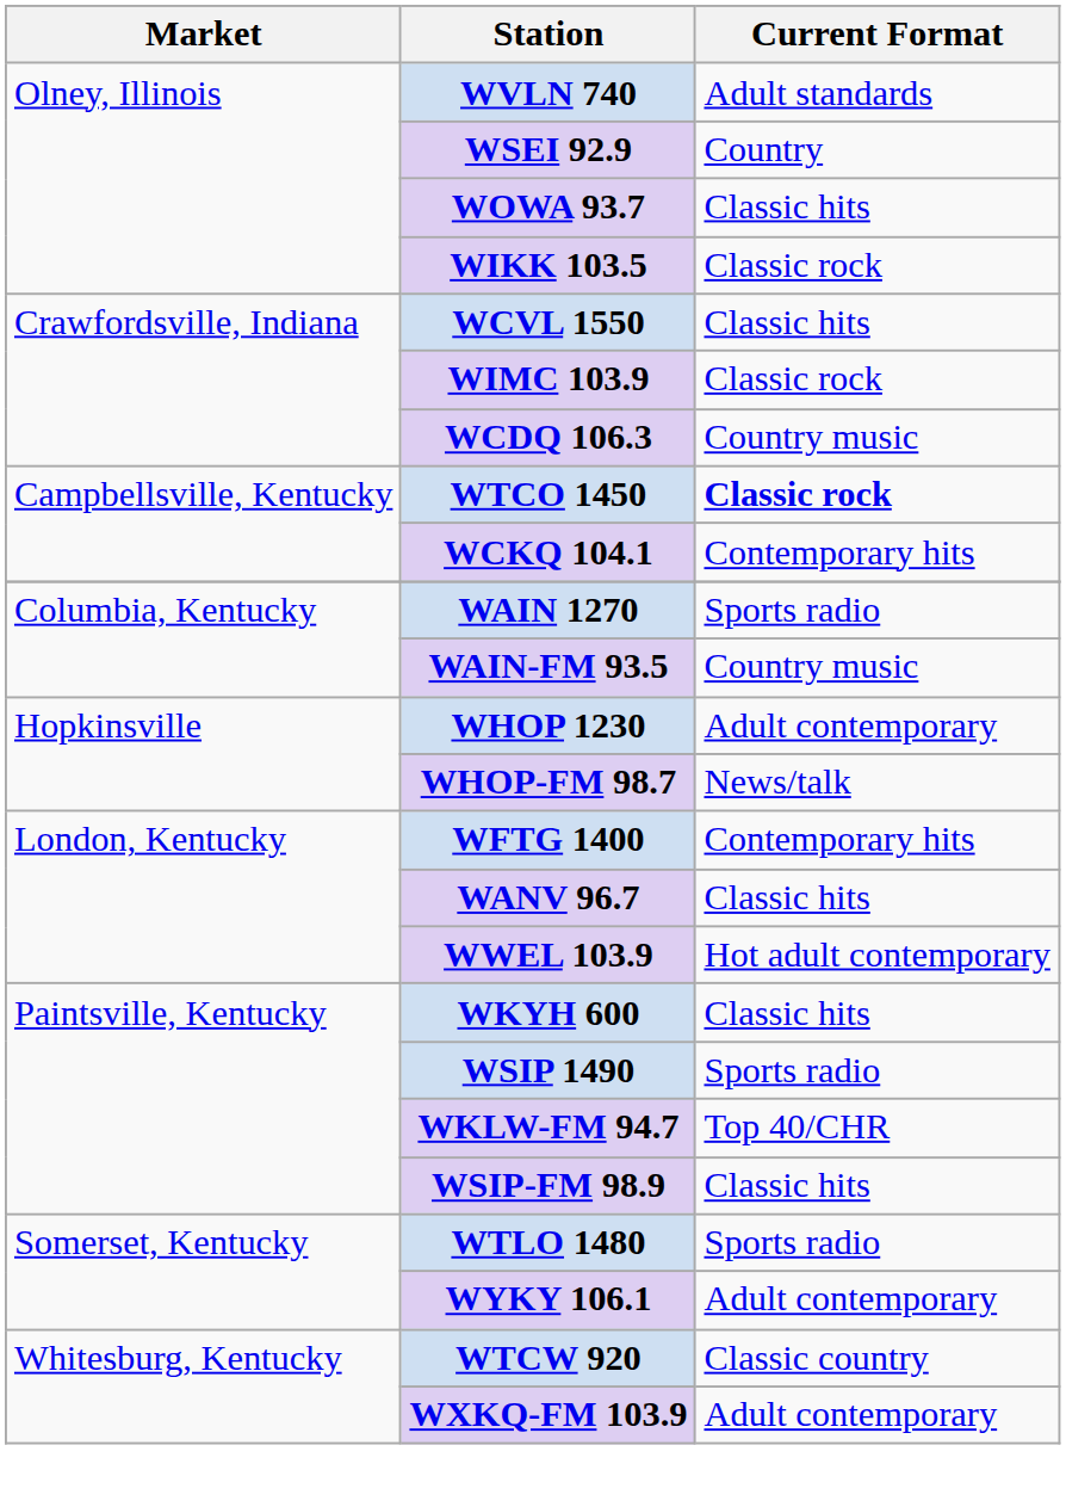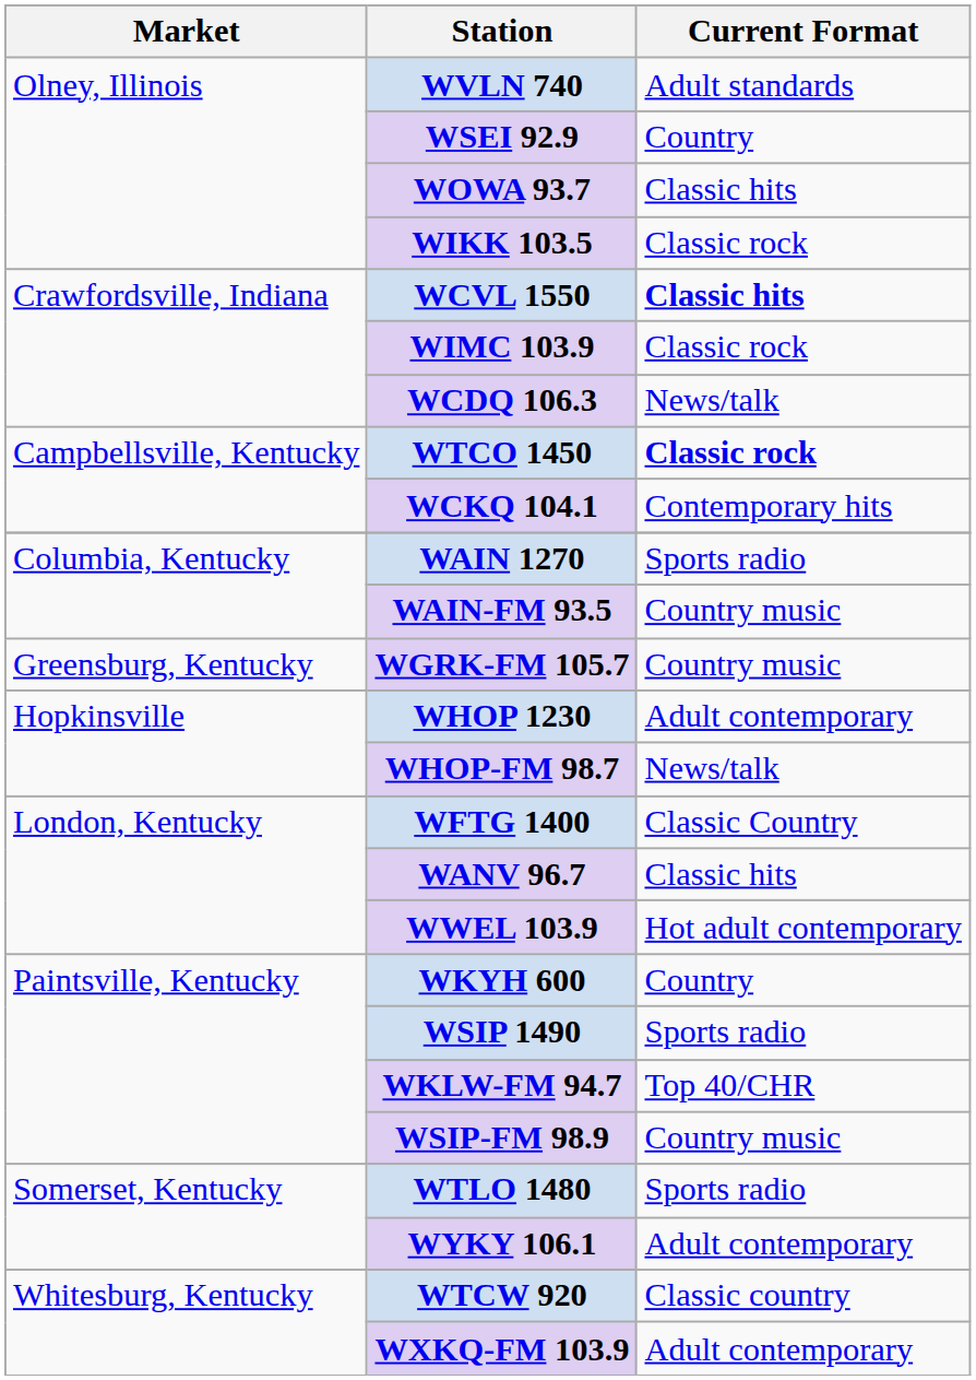 <table class="wikitable">
 <tr>
 <th>Market</th>
 <th>Station</th>
 <th>Current Format</th>
 </tr>
 <tr style="vertical-align: top; text-align: left;">
 <td rowspan="4"><a href='#'>Olney, Illinois</a></td>
 <th style="background: #cedff2;"><a href='#'>WVLN</a> 740</th>
 <td><a href='#'>Adult standards</a></td>
 </tr>
 <tr style="vertical-align: top; text-align: left;">
 <th style="background: #ddcef2;"><a href='#'>WSEI</a> 92.9</th>
 <td><a href='#'>Country</a></td>
 </tr>
 <tr style="vertical-align: top; text-align: left;">
 <th style="background: #ddcef2;"><a href='#'>WOWA</a> 93.7</th>
 <td><a href='#'>Classic hits</a></td>
 </tr>
 <tr style="vertical-align: top; text-align: left;">
 <th style="background: #ddcef2;"><a href='#'>WIKK</a> 103.5</th>
 <td><a href='#'>Classic rock</a></td>
 </tr>
 <tr style="vertical-align: top; text-align: left;">
 <td rowspan="3"><a href='#'>Crawfordsville, Indiana</a></td>
 <th style="background: #cedff2;"><a href='#'>WCVL</a> 1550</th>
-<td><a href='#'>Classic hits</a></td>
+<td><strong><a href='#'>Classic hits</a></strong></td>
 </tr>
 <tr style="vertical-align: top; text-align: left;">
 <th style="background: #ddcef2;"><a href='#'>WIMC</a> 103.9</th>
 <td><a href='#'>Classic rock</a></td>
 </tr>
 <tr style="vertical-align: top; text-align: left;">
 <th style="background: #ddcef2;"><a href='#'>WCDQ</a> 106.3</th>
-<td><a href='#'>Country music</a></td>
+<td><a href='#'>News/talk</a></td>
 </tr>
 <tr style="vertical-align: top; text-align: left;">
 <td rowspan="2"><a href='#'>Campbellsville, Kentucky</a></td>
 <th style="background: #cedff2;"><a href='#'>WTCO</a> 1450</th>
 <td><strong><a href='#'>Classic rock</a></strong></td>
 </tr>
 <tr style="vertical-align: top; text-align: left;">
 <th style="background: #ddcef2;"><a href='#'>WCKQ</a> 104.1</th>
 <td><a href='#'>Contemporary hits</a></td>
 </tr>
 <tr style="vertical-align: top; text-align: left;">
 </tr>
 <tr style="vertical-align: top; text-align: left;">
 <td rowspan="2"><a href='#'>Columbia, Kentucky</a></td>
 <th style="background: #cedff2;"><a href='#'>WAIN</a> 1270</th>
 <td><a href='#'>Sports radio</a></td>
 </tr>
 <tr style="vertical-align: top; text-align: left;">
 <th style="background: #ddcef2;"><a href='#'>WAIN-FM</a> 93.5</th>
 <td><a href='#'>Country music</a></td>
 </tr>
 <tr style="vertical-align: top; text-align: left;">
+<td><a href='#'>Greensburg, Kentucky</a></td>
+<th style="background: #ddcef2;"><a href='#'>WGRK-FM</a> 105.7</th>
+<td><a href='#'>Country music</a></td>
+</tr>
+<tr style="vertical-align: top; text-align: left;">
 <td rowspan="2"><a href='#'>Hopkinsville</a></td>
 <th style="background: #cedff2;"><a href='#'>WHOP</a> 1230</th>
 <td><a href='#'>Adult contemporary</a></td>
 </tr>
 <tr style="vertical-align: top; text-align: left;">
 <th style="background: #ddcef2;"><a href='#'>WHOP-FM</a> 98.7</th>
 <td><a href='#'>News/talk</a></td>
 </tr>
 <tr style="vertical-align: top; text-align: left;">
 <td rowspan="3"><a href='#'>London, Kentucky</a></td>
 <th style="background: #cedff2;"><a href='#'>WFTG</a> 1400</th>
-<td><a href='#'>Contemporary hits</a></td>
+<td><a href='#'>Classic Country</a></td>
 </tr>
 <tr style="vertical-align: top; text-align: left;">
 <th style="background: #ddcef2;"><a href='#'>WANV</a> 96.7</th>
 <td><a href='#'>Classic hits</a></td>
 </tr>
 <tr style="vertical-align: top; text-align: left;">
 <th style="background: #ddcef2;"><a href='#'>WWEL</a> 103.9</th>
 <td><a href='#'>Hot adult contemporary</a></td>
 </tr>
 <tr style="vertical-align: top; text-align: left;">
 <td rowspan="4"><a href='#'>Paintsville, Kentucky</a></td>
 <th style="background: #cedff2;"><a href='#'>WKYH</a> 600</th>
-<td><a href='#'>Classic hits</a></td>
+<td><a href='#'>Country</a></td>
 </tr>
 <tr style="vertical-align: top; text-align: left;">
 <th style="background: #cedff2;"><a href='#'>WSIP</a> 1490</th>
 <td><a href='#'>Sports radio</a></td>
 </tr>
 <tr style="vertical-align: top; text-align: left;">
 <th style="background: #ddcef2;"><a href='#'>WKLW-FM</a> 94.7</th>
 <td><a href='#'>Top 40/CHR</a></td>
 </tr>
 <tr style="vertical-align: top; text-align: left;">
 <th style="background: #ddcef2;"><a href='#'>WSIP-FM</a> 98.9</th>
-<td><a href='#'>Classic hits</a></td>
+<td><a href='#'>Country music</a></td>
 </tr>
 <tr style="vertical-align: top; text-align: left;">
 <td rowspan="2"><a href='#'>Somerset, Kentucky</a></td>
 <th style="background: #cedff2;"><a href='#'>WTLO</a> 1480</th>
 <td><a href='#'>Sports radio</a></td>
 </tr>
 <tr style="vertical-align: top; text-align: left;">
 <th style="background: #ddcef2;"><a href='#'>WYKY</a> 106.1</th>
 <td><a href='#'>Adult contemporary</a></td>
 </tr>
 <tr style="vertical-align: top; text-align: left;">
 <td rowspan="2"><a href='#'>Whitesburg, Kentucky</a></td>
 <th style="background: #cedff2;"><a href='#'>WTCW</a> 920</th>
 <td><a href='#'>Classic country</a></td>
 </tr>
 <tr style="vertical-align: top; text-align: left;">
 <th style="background: #ddcef2;"><a href='#'>WXKQ-FM</a> 103.9</th>
 <td><a href='#'>Adult contemporary</a></td>
 </tr>
 </table>
